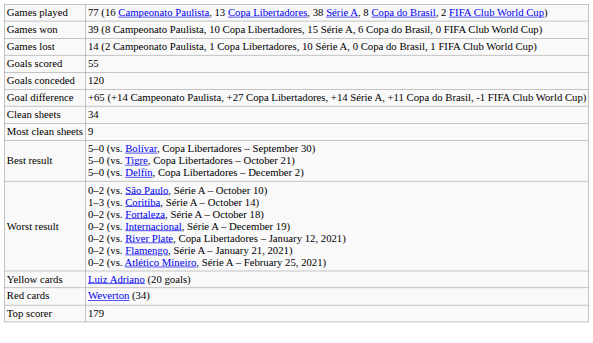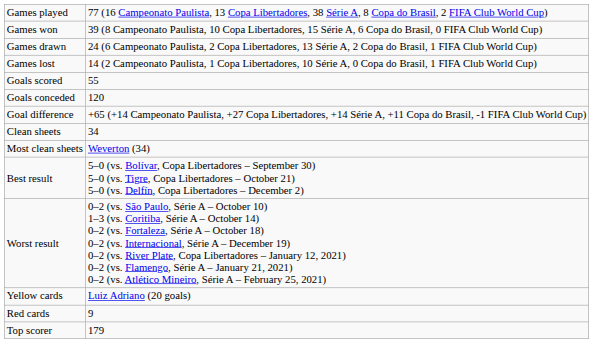 <table class="wikitable">
 <tr>
 <td>Games played</td>
 <td>77 (16 <a href='#'>Campeonato Paulista</a>, 13 <a href='#'>Copa Libertadores</a>, 38 <a href='#'>Série A</a>, 8 <a href='#'>Copa do Brasil</a>, 2 <a href='#'>FIFA Club World Cup</a>)</td>
 </tr>
 <tr>
 <td>Games won</td>
 <td>39 (8 Campeonato Paulista, 10 Copa Libertadores, 15 Série A, 6 Copa do Brasil, 0 FIFA Club World Cup)</td>
+</tr>
+<tr>
+<td>Games drawn</td>
+<td>24 (6 Campeonato Paulista, 2 Copa Libertadores, 13 Série A, 2 Copa do Brasil, 1 FIFA Club World Cup)</td>
 </tr>
 <tr>
 <td>Games lost</td>
 <td>14 (2 Campeonato Paulista, 1 Copa Libertadores, 10 Série A, 0 Copa do Brasil, 1 FIFA Club World Cup)</td>
 </tr>
 <tr>
 <td>Goals scored</td>
 <td>55</td>
 </tr>
 <tr>
 <td>Goals conceded</td>
 <td>120</td>
 </tr>
 <tr>
 <td>Goal difference</td>
 <td>+65 (+14 Campeonato Paulista, +27 Copa Libertadores, +14 Série A, +11 Copa do Brasil, -1 FIFA Club World Cup)</td>
 </tr>
 <tr>
 <td>Clean sheets</td>
 <td>34</td>
 </tr>
 <tr>
 <td>Most clean sheets</td>
-<td>9</td>
+<td><a href='#'>Weverton</a> (34)</td>
 </tr>
 <tr>
 <td>Best result</td>
 <td>5–0 (vs. <a href='#'>Bolívar</a>, Copa Libertadores – September 30) <br> 5–0 (vs. <a href='#'>Tigre</a>, Copa Libertadores – October 21) <br> 5–0 (vs. <a href='#'>Delfín</a>, Copa Libertadores – December 2)</td>
 </tr>
 <tr>
 <td>Worst result</td>
 <td>0–2 (vs. <a href='#'>São Paulo</a>, Série A – October 10) <br> 1–3 (vs. <a href='#'>Coritiba</a>, Série A – October 14) <br> 0–2 (vs. <a href='#'>Fortaleza</a>, Série A – October 18) <br> 0–2 (vs. <a href='#'>Internacional</a>, Série A – December 19) <br> 0–2 (vs. <a href='#'>River Plate</a>, Copa Libertadores – January 12, 2021) <br> 0–2 (vs. <a href='#'>Flamengo</a>, Série A – January 21, 2021) <br> 0–2 (vs. <a href='#'>Atlético Mineiro</a>, Série A – February 25, 2021)</td>
 </tr>
 <tr>
 <td>Yellow cards</td>
 <td><a href='#'>Luiz Adriano</a> (20 goals)</td>
 </tr>
 <tr>
 <td>Red cards</td>
-<td><a href='#'>Weverton</a> (34)</td>
+<td>9</td>
 </tr>
 <tr>
 <td>Top scorer</td>
 <td>179</td>
 </tr>
 </table>
